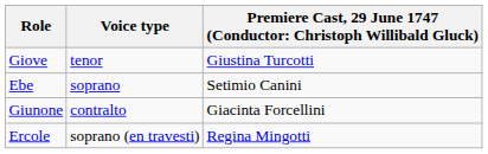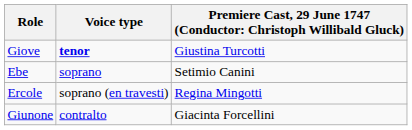 <table class="wikitable">
 <tr>
 <th>Role</th>
 <th>Voice type</th>
 <th>Premiere Cast, 29 June 1747<br>(Conductor: Christoph Willibald Gluck)</th>
 </tr>
 <tr>
 <td><a href='#'>Giove</a></td>
-<td><a href='#'>tenor</a></td>
+<td><strong><a href='#'>tenor</a></strong></td>
 <td><a href='#'>Giustina Turcotti</a></td>
 </tr>
 <tr>
 <td><a href='#'>Ebe</a></td>
 <td><a href='#'>soprano</a></td>
 <td>Setimio Canini</td>
 </tr>
 <tr>
+<td><a href='#'>Ercole</a></td>
+<td>soprano (<a href='#'>en travesti</a>)</td>
+<td><a href='#'>Regina Mingotti</a></td>
+</tr>
+<tr>
 <td><a href='#'>Giunone</a></td>
 <td><a href='#'>contralto</a></td>
 <td>Giacinta Forcellini</td>
 </tr>
-<tr>
-<td><a href='#'>Ercole</a></td>
-<td>soprano (<a href='#'>en travesti</a>)</td>
-<td><a href='#'>Regina Mingotti</a></td>
-</tr>
 </table>
